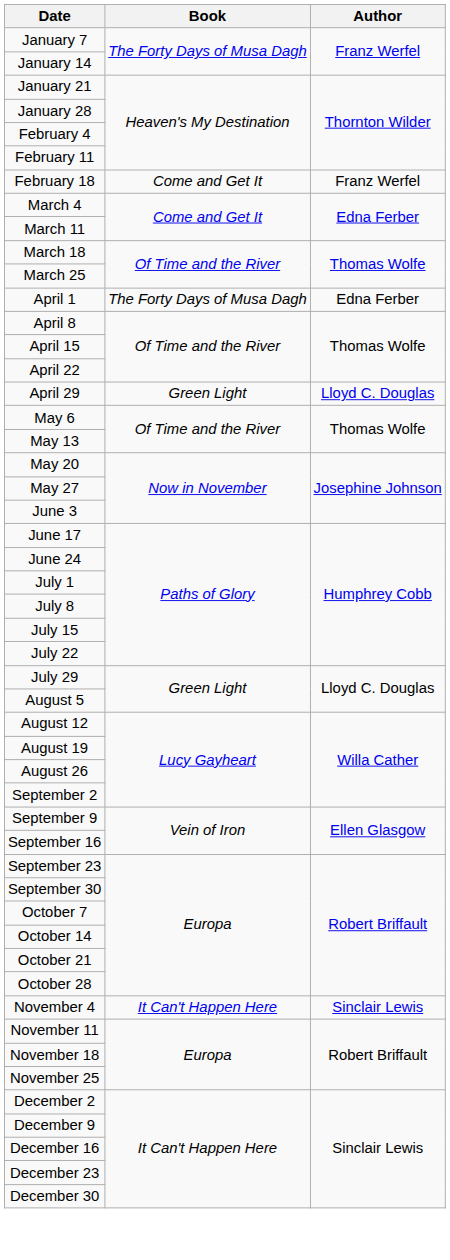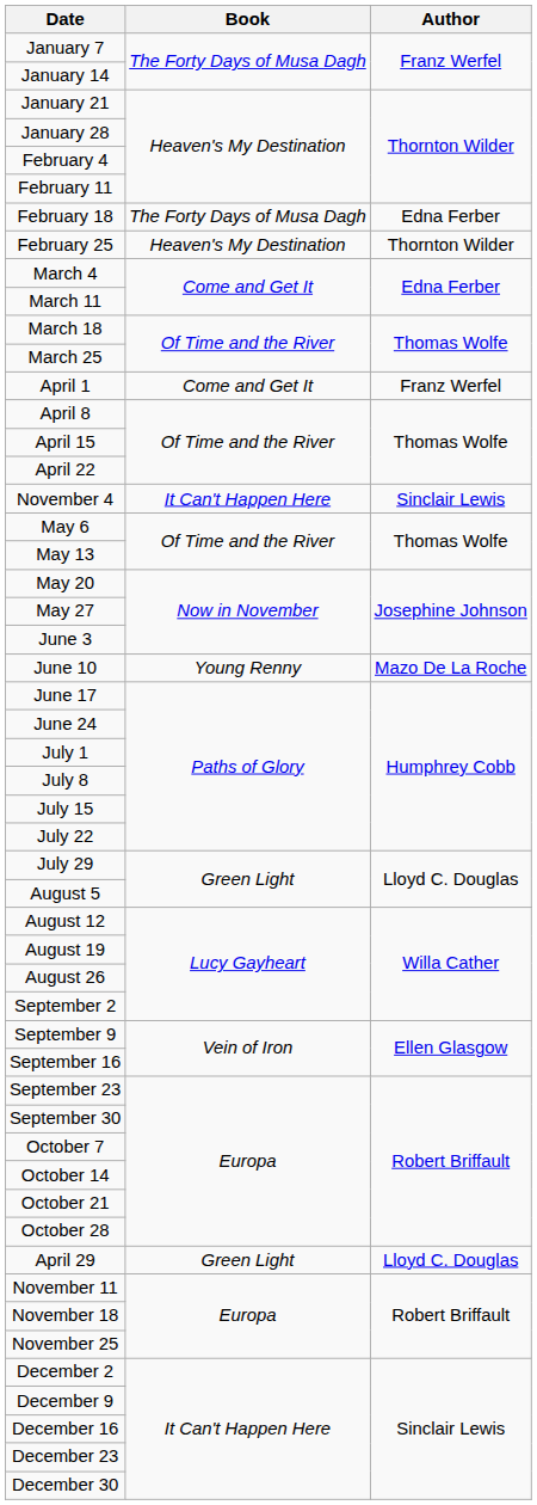 <table class="wikitable sortable" style="text-align: center">
 <tr>
 <th>Date</th>
 <th>Book</th>
 <th>Author</th>
 </tr>
 <tr>
 <td>January 7</td>
 <td rowspan=2><em><a href='#'>The Forty Days of Musa Dagh</a></em></td>
 <td rowspan=2><a href='#'>Franz Werfel</a></td>
 </tr>
 <tr>
 <td>January 14</td>
 </tr>
 <tr>
 <td>January 21</td>
 <td rowspan=4><em>Heaven's My Destination</em></td>
 <td rowspan=4><a href='#'>Thornton Wilder</a></td>
 </tr>
 <tr>
 <td>January 28</td>
 </tr>
 <tr>
 <td>February 4</td>
 </tr>
 <tr>
 <td>February 11</td>
 </tr>
 <tr>
 <td>February 18</td>
-<td><em>Come and Get It</em></td>
-<td>Franz Werfel</td>
+<td><em>The Forty Days of Musa Dagh</em></td>
+<td>Edna Ferber</td>
+</tr>
+<tr>
+<td>February 25</td>
+<td><em>Heaven's My Destination</em></td>
+<td>Thornton Wilder</td>
 </tr>
 <tr>
 <td>March 4</td>
 <td rowspan=2><em><a href='#'>Come and Get It</a></em></td>
 <td rowspan=2><a href='#'>Edna Ferber</a></td>
 </tr>
 <tr>
 <td>March 11</td>
 </tr>
 <tr>
 <td>March 18</td>
 <td rowspan=2><em><a href='#'>Of Time and the River</a></em></td>
 <td rowspan=2><a href='#'>Thomas Wolfe</a></td>
 </tr>
 <tr>
 <td>March 25</td>
 </tr>
 <tr>
 <td>April 1</td>
-<td><em>The Forty Days of Musa Dagh</em></td>
-<td>Edna Ferber</td>
+<td><em>Come and Get It</em></td>
+<td>Franz Werfel</td>
 </tr>
 <tr>
 <td>April 8</td>
 <td rowspan=3><em>Of Time and the River</em></td>
 <td rowspan=3>Thomas Wolfe</td>
 </tr>
 <tr>
 <td>April 15</td>
 </tr>
 <tr>
 <td>April 22</td>
 </tr>
 <tr>
-<td>April 29</td>
-<td><em>Green Light</em></td>
-<td><a href='#'>Lloyd C. Douglas</a></td>
+<td>November 4</td>
+<td><em><a href='#'>It Can't Happen Here</a></em></td>
+<td><a href='#'>Sinclair Lewis</a></td>
 </tr>
 <tr>
 <td>May 6</td>
 <td rowspan=2><em>Of Time and the River</em></td>
 <td rowspan=2>Thomas Wolfe</td>
 </tr>
 <tr>
 <td>May 13</td>
 </tr>
 <tr>
 <td>May 20</td>
 <td rowspan=3><em><a href='#'>Now in November</a></em></td>
 <td rowspan=3><a href='#'>Josephine Johnson</a></td>
 </tr>
 <tr>
 <td>May 27</td>
 </tr>
 <tr>
 <td>June 3</td>
+</tr>
+<tr>
+<td>June 10</td>
+<td><em>Young Renny</em></td>
+<td><a href='#'>Mazo De La Roche</a></td>
 </tr>
 <tr>
 <td>June 17</td>
 <td rowspan=6><em><a href='#'>Paths of Glory</a></em></td>
 <td rowspan=6><a href='#'>Humphrey Cobb</a></td>
 </tr>
 <tr>
 <td>June 24</td>
 </tr>
 <tr>
 <td>July 1</td>
 </tr>
 <tr>
 <td>July 8</td>
 </tr>
 <tr>
 <td>July 15</td>
 </tr>
 <tr>
 <td>July 22</td>
 </tr>
 <tr>
 <td>July 29</td>
 <td rowspan=2><em>Green Light</em></td>
 <td rowspan=2>Lloyd C. Douglas</td>
 </tr>
 <tr>
 <td>August 5</td>
 </tr>
 <tr>
 <td>August 12</td>
 <td rowspan=4><em><a href='#'>Lucy Gayheart</a></em></td>
 <td rowspan=4><a href='#'>Willa Cather</a></td>
 </tr>
 <tr>
 <td>August 19</td>
 </tr>
 <tr>
 <td>August 26</td>
 </tr>
 <tr>
 <td>September 2</td>
 </tr>
 <tr>
 <td>September 9</td>
 <td rowspan=2><em>Vein of Iron</em></td>
 <td rowspan=2><a href='#'>Ellen Glasgow</a></td>
 </tr>
 <tr>
 <td>September 16</td>
 </tr>
 <tr>
 <td>September 23</td>
 <td rowspan=6><em>Europa</em></td>
 <td rowspan=6><a href='#'>Robert Briffault</a></td>
 </tr>
 <tr>
 <td>September 30</td>
 </tr>
 <tr>
 <td>October 7</td>
 </tr>
 <tr>
 <td>October 14</td>
 </tr>
 <tr>
 <td>October 21</td>
 </tr>
 <tr>
 <td>October 28</td>
 </tr>
 <tr>
-<td>November 4</td>
-<td><em><a href='#'>It Can't Happen Here</a></em></td>
-<td><a href='#'>Sinclair Lewis</a></td>
+<td>April 29</td>
+<td><em>Green Light</em></td>
+<td><a href='#'>Lloyd C. Douglas</a></td>
 </tr>
 <tr>
 <td>November 11</td>
 <td rowspan=3><em>Europa</em></td>
 <td rowspan=3>Robert Briffault</td>
 </tr>
 <tr>
 <td>November 18</td>
 </tr>
 <tr>
 <td>November 25</td>
 </tr>
 <tr>
 <td>December 2</td>
 <td rowspan=5><em>It Can't Happen Here</em></td>
 <td rowspan=5>Sinclair Lewis</td>
 </tr>
 <tr>
 <td>December 9</td>
 </tr>
 <tr>
 <td>December 16</td>
 </tr>
 <tr>
 <td>December 23</td>
 </tr>
 <tr>
 <td>December 30</td>
 </tr>
 </table>
